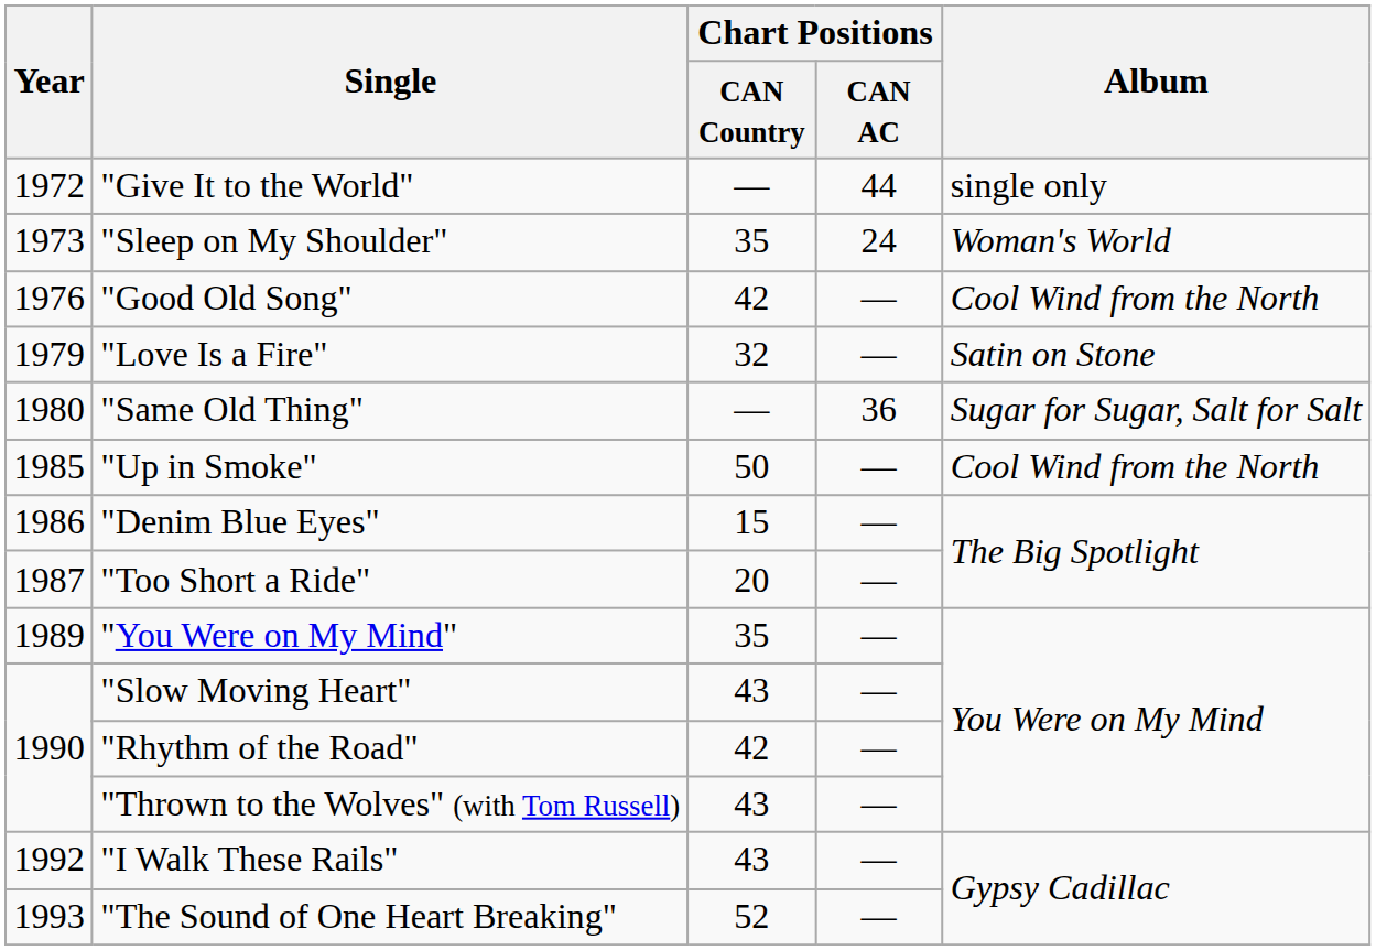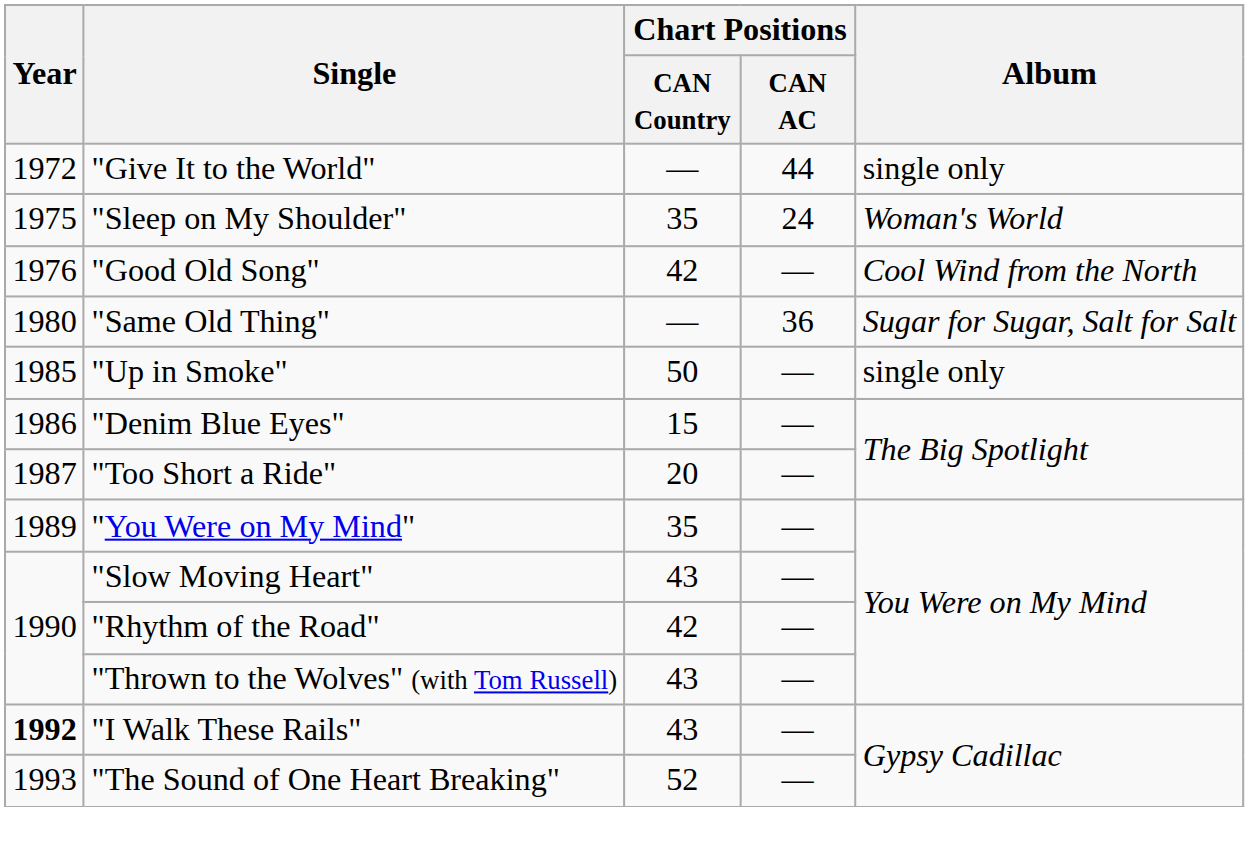 <table class="wikitable">
 <tr>
 <th rowspan="2">Year</th>
 <th rowspan="2">Single</th>
 <th colspan="2">Chart Positions</th>
 <th rowspan="2">Album</th>
 </tr>
 <tr>
 <th style="width:50px;"><small>CAN Country</small></th>
 <th style="width:50px;"><small>CAN AC</small></th>
 </tr>
 <tr>
 <td>1972</td>
 <td>"Give It to the World"</td>
 <td style="text-align:center;">—</td>
 <td style="text-align:center;">44</td>
 <td>single only</td>
 </tr>
 <tr>
-<td>1973</td>
+<td>1975</td>
 <td>"Sleep on My Shoulder"</td>
 <td style="text-align:center;">35</td>
 <td style="text-align:center;">24</td>
 <td><em>Woman's World</em></td>
 </tr>
 <tr>
 <td>1976</td>
 <td>"Good Old Song"</td>
 <td style="text-align:center;">42</td>
 <td style="text-align:center;">—</td>
 <td><em>Cool Wind from the North</em></td>
 </tr>
 <tr>
-<td>1979</td>
-<td>"Love Is a Fire"</td>
-<td style="text-align:center;">32</td>
-<td style="text-align:center;">—</td>
-<td><em>Satin on Stone</em></td>
-</tr>
-<tr>
 <td>1980</td>
 <td>"Same Old Thing"</td>
 <td style="text-align:center;">—</td>
 <td style="text-align:center;">36</td>
 <td><em>Sugar for Sugar, Salt for Salt</em></td>
 </tr>
 <tr>
 <td>1985</td>
 <td>"Up in Smoke"</td>
 <td style="text-align:center;">50</td>
 <td style="text-align:center;">—</td>
-<td><em>Cool Wind from the North</em></td>
+<td>single only</td>
 </tr>
 <tr>
 <td>1986</td>
 <td>"Denim Blue Eyes"</td>
 <td style="text-align:center;">15</td>
 <td style="text-align:center;">—</td>
 <td rowspan="2"><em>The Big Spotlight</em></td>
 </tr>
 <tr>
 <td>1987</td>
 <td>"Too Short a Ride"</td>
 <td style="text-align:center;">20</td>
 <td style="text-align:center;">—</td>
 </tr>
 <tr>
 <td>1989</td>
 <td>"<a href='#'>You Were on My Mind</a>"</td>
 <td style="text-align:center;">35</td>
 <td style="text-align:center;">—</td>
 <td rowspan="4"><em>You Were on My Mind</em></td>
 </tr>
 <tr>
 <td rowspan="3">1990</td>
 <td>"Slow Moving Heart"</td>
 <td style="text-align:center;">43</td>
 <td style="text-align:center;">—</td>
 </tr>
 <tr>
 <td>"Rhythm of the Road"</td>
 <td style="text-align:center;">42</td>
 <td style="text-align:center;">—</td>
 </tr>
 <tr>
 <td>"Thrown to the Wolves" <small>(with <a href='#'>Tom Russell</a>)</small></td>
 <td style="text-align:center;">43</td>
 <td style="text-align:center;">—</td>
 </tr>
 <tr>
-<td>1992</td>
+<td><strong>1992</strong></td>
 <td>"I Walk These Rails"</td>
 <td style="text-align:center;">43</td>
 <td style="text-align:center;">—</td>
 <td rowspan="2"><em>Gypsy Cadillac</em></td>
 </tr>
 <tr>
 <td>1993</td>
 <td>"The Sound of One Heart Breaking"</td>
 <td style="text-align:center;">52</td>
 <td style="text-align:center;">—</td>
 </tr>
 </table>
